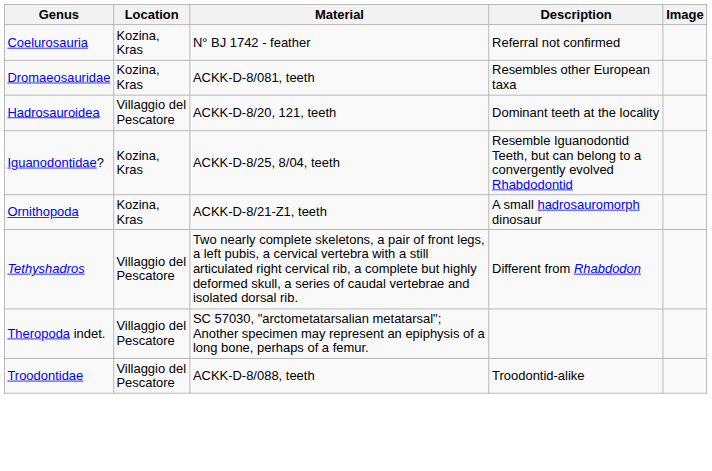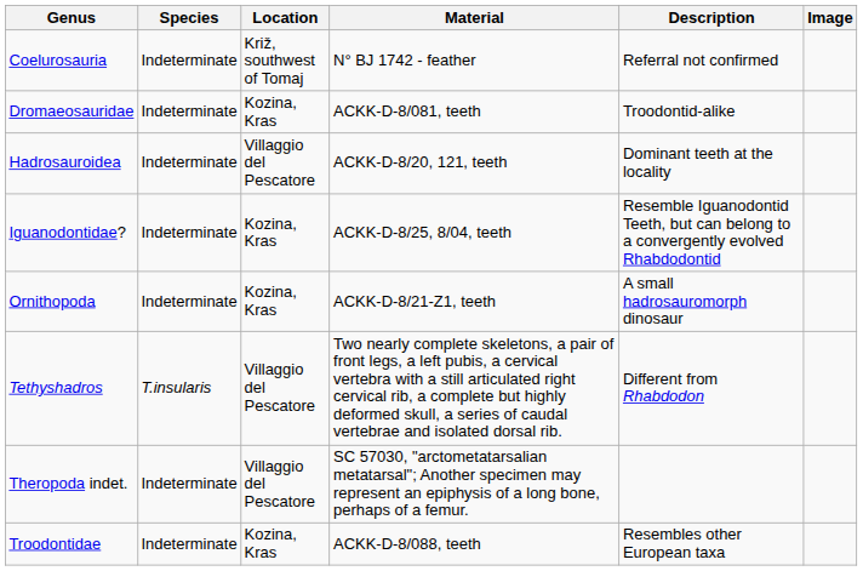 <table class="wikitable">
 <tr>
 <th>Genus</th>
+<th>Species</th>
 <th>Location</th>
 <th>Material</th>
 <th>Description</th>
 <th>Image</th>
 </tr>
 <tr>
 <td><a href='#'>Coelurosauria</a></td>
-<td>Kozina, Kras</td>
+<td>Indeterminate</td>
+<td>Križ, southwest of Tomaj</td>
 <td>N° BJ 1742 - feather</td>
 <td>Referral not confirmed</td>
 <td></td>
 </tr>
 <tr>
 <td><a href='#'>Dromaeosauridae</a></td>
+<td>Indeterminate</td>
 <td>Kozina, Kras</td>
 <td>ACKK-D-8/081, teeth</td>
-<td>Resembles other European taxa</td>
+<td>Troodontid-alike</td>
 <td></td>
 </tr>
 <tr>
 <td><a href='#'>Hadrosauroidea</a></td>
+<td>Indeterminate</td>
 <td>Villaggio del Pescatore</td>
 <td>ACKK-D-8/20, 121, teeth</td>
 <td>Dominant teeth at the locality</td>
 <td></td>
 </tr>
 <tr>
 <td><a href='#'>Iguanodontidae</a>?</td>
+<td>Indeterminate</td>
 <td>Kozina, Kras</td>
 <td>ACKK-D-8/25, 8/04, teeth</td>
 <td>Resemble Iguanodontid Teeth, but can belong to a convergently evolved  <a href='#'>Rhabdodontid</a></td>
 <td></td>
 </tr>
 <tr>
 <td><a href='#'>Ornithopoda</a></td>
+<td>Indeterminate</td>
 <td>Kozina, Kras</td>
 <td>ACKK-D-8/21-Z1, teeth</td>
 <td>A small <a href='#'>hadrosauromorph</a> dinosaur</td>
 <td></td>
 </tr>
 <tr>
 <td><em><a href='#'>Tethyshadros</a></em></td>
+<td><em>T.insularis</em></td>
 <td>Villaggio del Pescatore</td>
 <td>Two nearly complete skeletons, a pair of front legs, a left pubis, a cervical vertebra with a still articulated right cervical rib, a complete but highly deformed skull, a series of caudal vertebrae and isolated dorsal rib.</td>
 <td>Different from <em><a href='#'>Rhabdodon</a></em></td>
 <td></td>
 </tr>
 <tr>
 <td><a href='#'>Theropoda</a> indet.</td>
+<td>Indeterminate</td>
 <td>Villaggio del Pescatore</td>
 <td>SC 57030, "arctometatarsalian metatarsal"; Another specimen may represent an epiphysis of a long bone, perhaps of a femur.</td>
 <td></td>
 <td></td>
 </tr>
 <tr>
 <td><a href='#'>Troodontidae</a></td>
-<td>Villaggio del Pescatore</td>
+<td>Indeterminate</td>
+<td>Kozina, Kras</td>
 <td>ACKK-D-8/088, teeth</td>
-<td>Troodontid-alike</td>
+<td>Resembles other European taxa</td>
 <td></td>
 </tr>
 </table>
